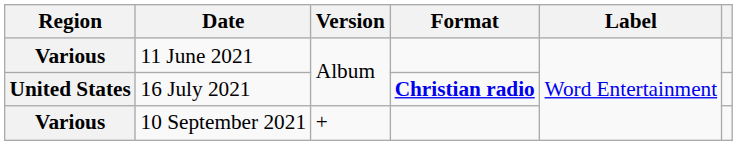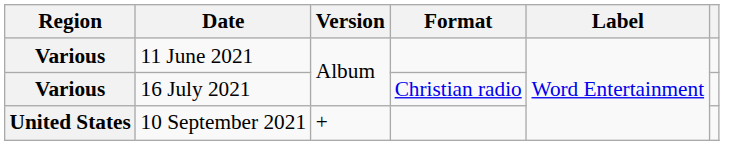 <table class="wikitable plainrowheaders">
 <tr>
 <th scope="col">Region</th>
 <th scope="col">Date</th>
 <th scope="col">Version</th>
 <th scope="col">Format</th>
 <th scope="col">Label</th>
 <th scope="col"></th>
 </tr>
 <tr>
 <th scope="row">Various</th>
 <td>11 June 2021</td>
 <td rowspan="2">Album</td>
 <td></td>
 <td rowspan="3"><a href='#'>Word Entertainment</a></td>
 <td align="center"></td>
 </tr>
 <tr>
-<th scope="row">United States</th>
+<th scope="row">Various</th>
 <td>16 July 2021</td>
-<td><strong><a href='#'>Christian radio</a></strong></td>
+<td><a href='#'>Christian radio</a></td>
 <td align="center"></td>
 </tr>
 <tr>
-<th scope="row">Various</th>
+<th scope="row">United States</th>
 <td>10 September 2021</td>
 <td>+<br></td>
 <td></td>
 <td align="center"></td>
 </tr>
 </table>
